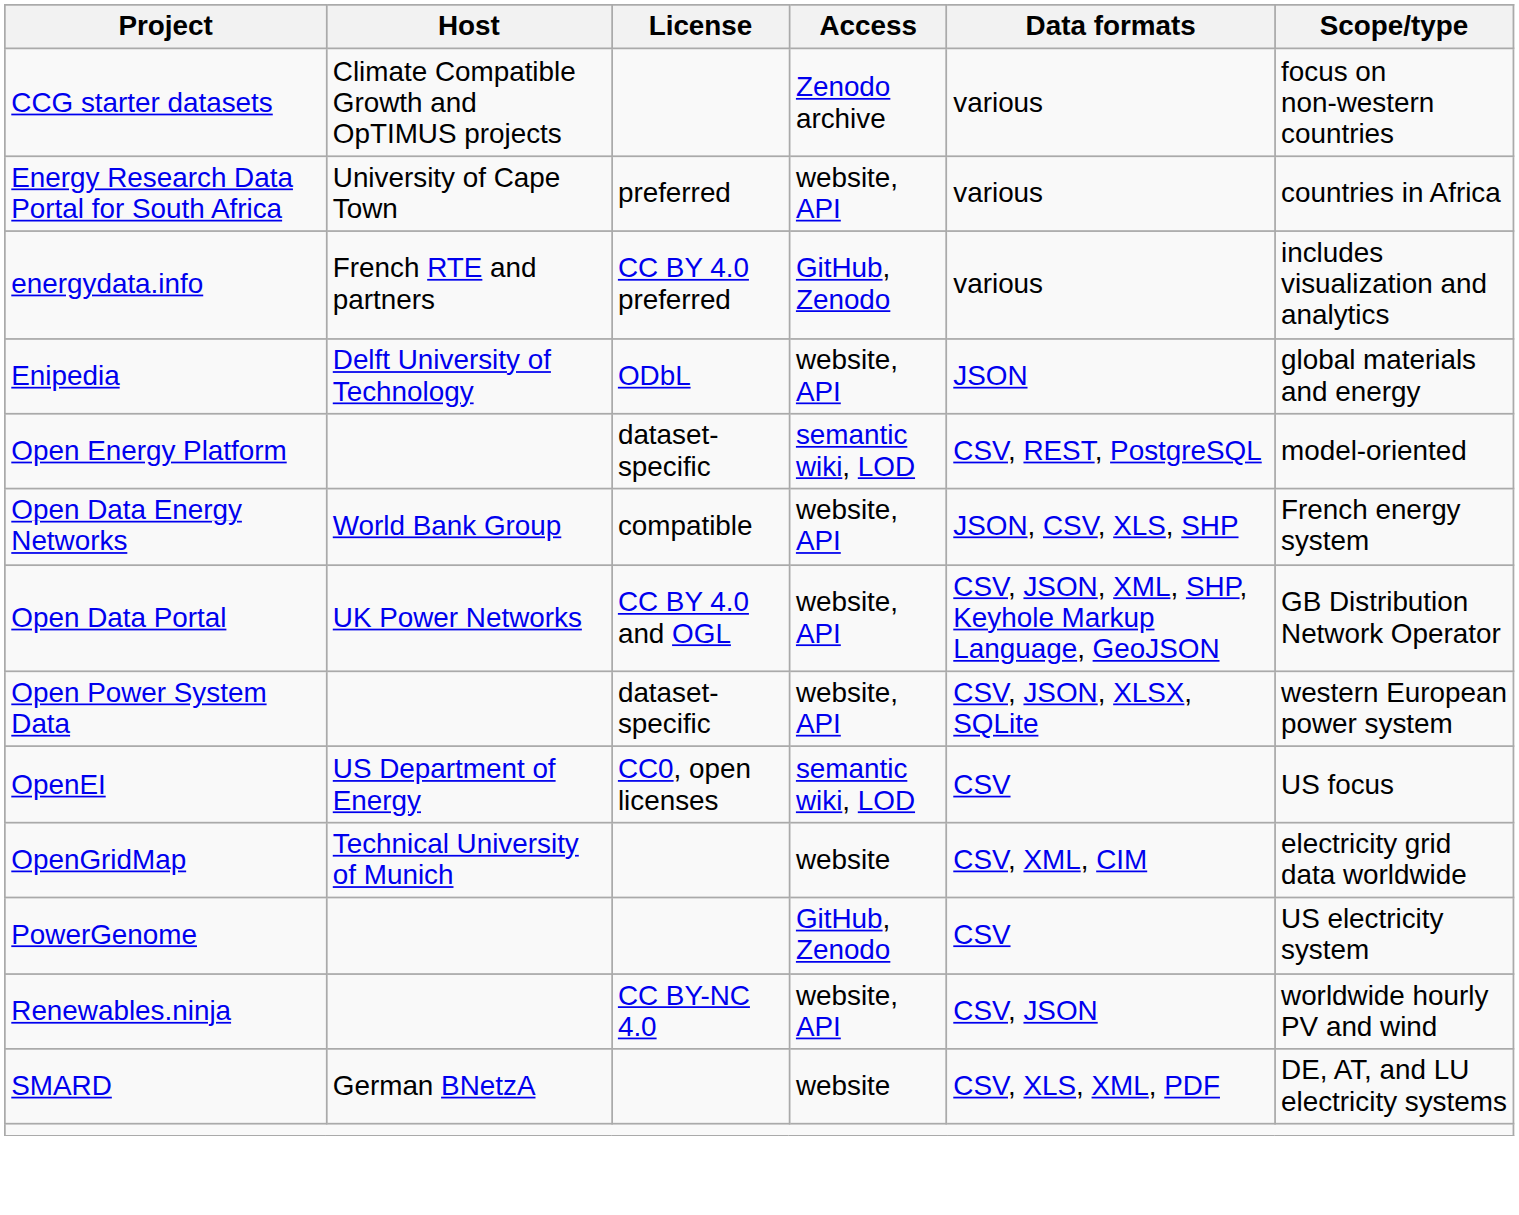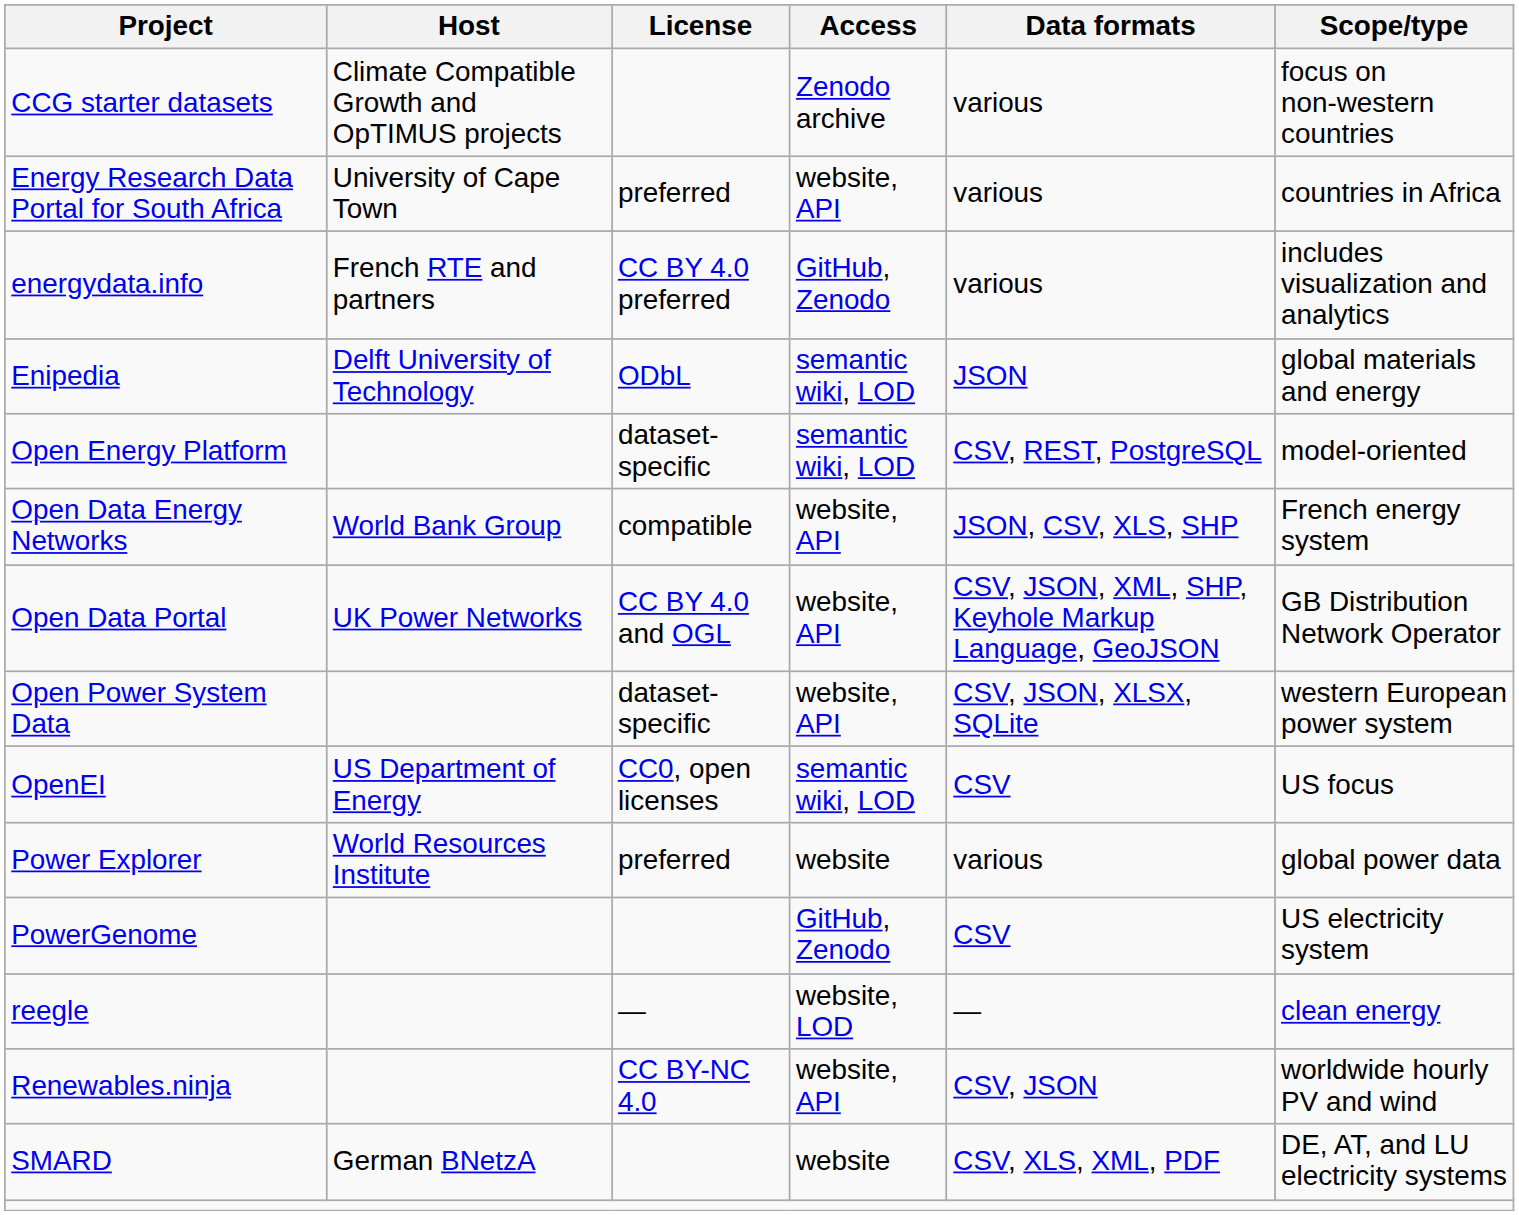 <table class="wikitable sortable">
 <tr>
 <th>Project</th>
 <th>Host</th>
 <th>License</th>
 <th>Access</th>
 <th>Data formats</th>
 <th>Scope/type</th>
 </tr>
 <tr>
 <td><a href='#'>CCG starter datasets</a></td>
 <td>Climate Compatible Growth and OpTIMUS projects</td>
 <td><a href='#'></a></td>
 <td><a href='#'>Zenodo</a> archive</td>
 <td>various</td>
 <td>focus on non‑western countries</td>
 </tr>
 <tr>
 <td><a href='#'>Energy Research Data Portal for South Africa</a></td>
 <td>University of Cape Town</td>
 <td><a href='#'></a> preferred</td>
 <td>website, <a href='#'>API</a></td>
 <td>various</td>
 <td>countries in Africa</td>
 </tr>
 <tr>
 <td><a href='#'>energydata.info</a></td>
 <td>French <a href='#'>RTE</a> and partners</td>
 <td><a href='#'>CC BY 4.0</a> preferred</td>
 <td><a href='#'>GitHub</a>, <a href='#'>Zenodo</a></td>
 <td>various</td>
 <td>includes visualization and analytics</td>
 </tr>
 <tr>
 <td><a href='#'>Enipedia</a></td>
 <td><a href='#'>Delft University of Technology</a></td>
 <td><a href='#'>ODbL</a></td>
-<td>website, <a href='#'>API</a></td>
+<td><a href='#'>semantic wiki</a>, <a href='#'>LOD</a></td>
 <td><a href='#'>JSON</a></td>
 <td>global materials and energy</td>
 </tr>
 <tr>
 <td><a href='#'>Open Energy Platform</a></td>
 <td></td>
 <td>dataset-specific</td>
 <td><a href='#'>semantic wiki</a>, <a href='#'>LOD</a></td>
 <td><a href='#'>CSV</a>, <a href='#'>REST</a>, <a href='#'>PostgreSQL</a></td>
 <td>model-oriented</td>
 </tr>
 <tr>
 <td><a href='#'>Open Data Energy Networks</a></td>
 <td><a href='#'>World Bank Group</a></td>
 <td><a href='#'></a> compatible</td>
 <td>website, <a href='#'>API</a></td>
 <td><a href='#'>JSON</a>, <a href='#'>CSV</a>, <a href='#'>XLS</a>, <a href='#'>SHP</a></td>
 <td>French energy system</td>
 </tr>
 <tr>
 <td><a href='#'>Open Data Portal</a></td>
 <td><a href='#'>UK Power Networks</a></td>
 <td><a href='#'>CC BY 4.0</a> and <a href='#'>OGL</a></td>
 <td>website, <a href='#'>API</a></td>
 <td><a href='#'>CSV</a>, <a href='#'>JSON</a>, <a href='#'>XML</a>, <a href='#'>SHP</a>, <a href='#'>Keyhole Markup Language</a>, <a href='#'>GeoJSON</a></td>
 <td>GB Distribution Network Operator</td>
 </tr>
 <tr>
 <td><a href='#'>Open Power System Data</a></td>
 <td></td>
 <td>dataset-specific</td>
 <td>website, <a href='#'>API</a></td>
 <td><a href='#'>CSV</a>, <a href='#'>JSON</a>, <a href='#'>XLSX</a>, <a href='#'>SQLite</a></td>
 <td>western European power system</td>
 </tr>
 <tr>
 <td><a href='#'>OpenEI</a></td>
 <td><a href='#'>US Department of Energy</a></td>
 <td><a href='#'>CC0</a>, open licenses</td>
 <td><a href='#'>semantic wiki</a>, <a href='#'>LOD</a></td>
 <td><a href='#'>CSV</a></td>
 <td>US focus</td>
 </tr>
 <tr>
-<td><a href='#'>OpenGridMap</a></td>
-<td><a href='#'>Technical University of Munich</a></td>
-<td><a href='#'></a></td>
+<td><a href='#'>Power Explorer</a></td>
+<td><a href='#'>World Resources Institute</a></td>
+<td><a href='#'></a> preferred</td>
 <td>website</td>
-<td><a href='#'>CSV</a>, <a href='#'>XML</a>, <a href='#'>CIM</a></td>
-<td>electricity grid data worldwide</td>
+<td>various</td>
+<td>global power data</td>
 </tr>
 <tr>
 <td><a href='#'>PowerGenome</a></td>
 <td></td>
 <td><a href='#'></a></td>
 <td><a href='#'>GitHub</a>, <a href='#'>Zenodo</a></td>
 <td><a href='#'>CSV</a></td>
 <td>US electricity system</td>
+</tr>
+<tr>
+<td><a href='#'>reegle</a></td>
+<td></td>
+<td>—</td>
+<td>website, <a href='#'>LOD</a></td>
+<td>—</td>
+<td><a href='#'>clean energy</a></td>
 </tr>
 <tr>
 <td><a href='#'>Renewables.ninja</a></td>
 <td></td>
 <td><a href='#'>CC BY-NC 4.0</a></td>
 <td>website, <a href='#'>API</a></td>
 <td><a href='#'>CSV</a>, <a href='#'>JSON</a></td>
 <td>worldwide hourly PV and wind</td>
 </tr>
 <tr>
 <td><a href='#'>SMARD</a></td>
 <td>German <a href='#'>BNetzA</a></td>
 <td><a href='#'></a></td>
 <td>website</td>
 <td><a href='#'>CSV</a>, <a href='#'>XLS</a>, <a href='#'>XML</a>, <a href='#'>PDF</a></td>
 <td>DE, AT, and LU electricity systems</td>
 </tr>
 <tr class="sortbottom">
 <td colspan="6" style="font-size: smaller"></td>
 </tr>
 </table>
